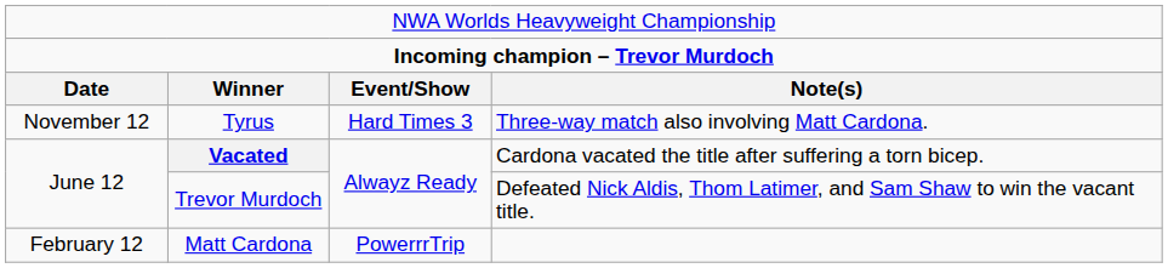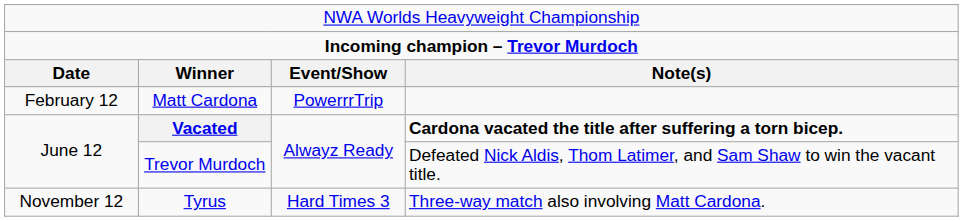 <table class="wikitable" style="text-align:center; width:100%;">
 <tr>
 <td colspan="4" style="text-align: center;"><a href='#'>NWA Worlds Heavyweight Championship</a></td>
 </tr>
 <tr>
 <td colspan="4" style="text-align: center;"><strong>Incoming champion – <a href='#'>Trevor Murdoch</a></strong></td>
 </tr>
 <tr>
 <th width=14%>Date</th>
 <th width=14%>Winner</th>
 <th width=14%>Event/Show</th>
 <th width=58%>Note(s)</th>
 </tr>
 <tr>
-<td>November 12</td>
-<td><a href='#'>Tyrus</a></td>
-<td><a href='#'>Hard Times 3</a></td>
-<td align=left><a href='#'>Three-way match</a> also involving <a href='#'>Matt Cardona</a>.</td>
+<td>February 12</td>
+<td><a href='#'>Matt Cardona</a></td>
+<td><a href='#'>PowerrrTrip</a></td>
+<td></td>
 </tr>
 <tr>
 <td rowspan=2>June 12</td>
 <th><a href='#'>Vacated</a></th>
 <td rowspan=2><a href='#'>Alwayz Ready</a></td>
-<td align=left>Cardona vacated the title after suffering a torn bicep.</td>
+<td align=left><strong>Cardona vacated the title after suffering a torn bicep.</strong></td>
 </tr>
 <tr>
 <td><a href='#'>Trevor Murdoch</a></td>
 <td align=left>Defeated <a href='#'>Nick Aldis</a>, <a href='#'>Thom Latimer</a>, and <a href='#'>Sam Shaw</a> to win the vacant title.</td>
 </tr>
 <tr>
-<td>February 12</td>
-<td><a href='#'>Matt Cardona</a></td>
-<td><a href='#'>PowerrrTrip</a></td>
-<td></td>
+<td>November 12</td>
+<td><a href='#'>Tyrus</a></td>
+<td><a href='#'>Hard Times 3</a></td>
+<td align=left><a href='#'>Three-way match</a> also involving <a href='#'>Matt Cardona</a>.</td>
 </tr>
 </table>
